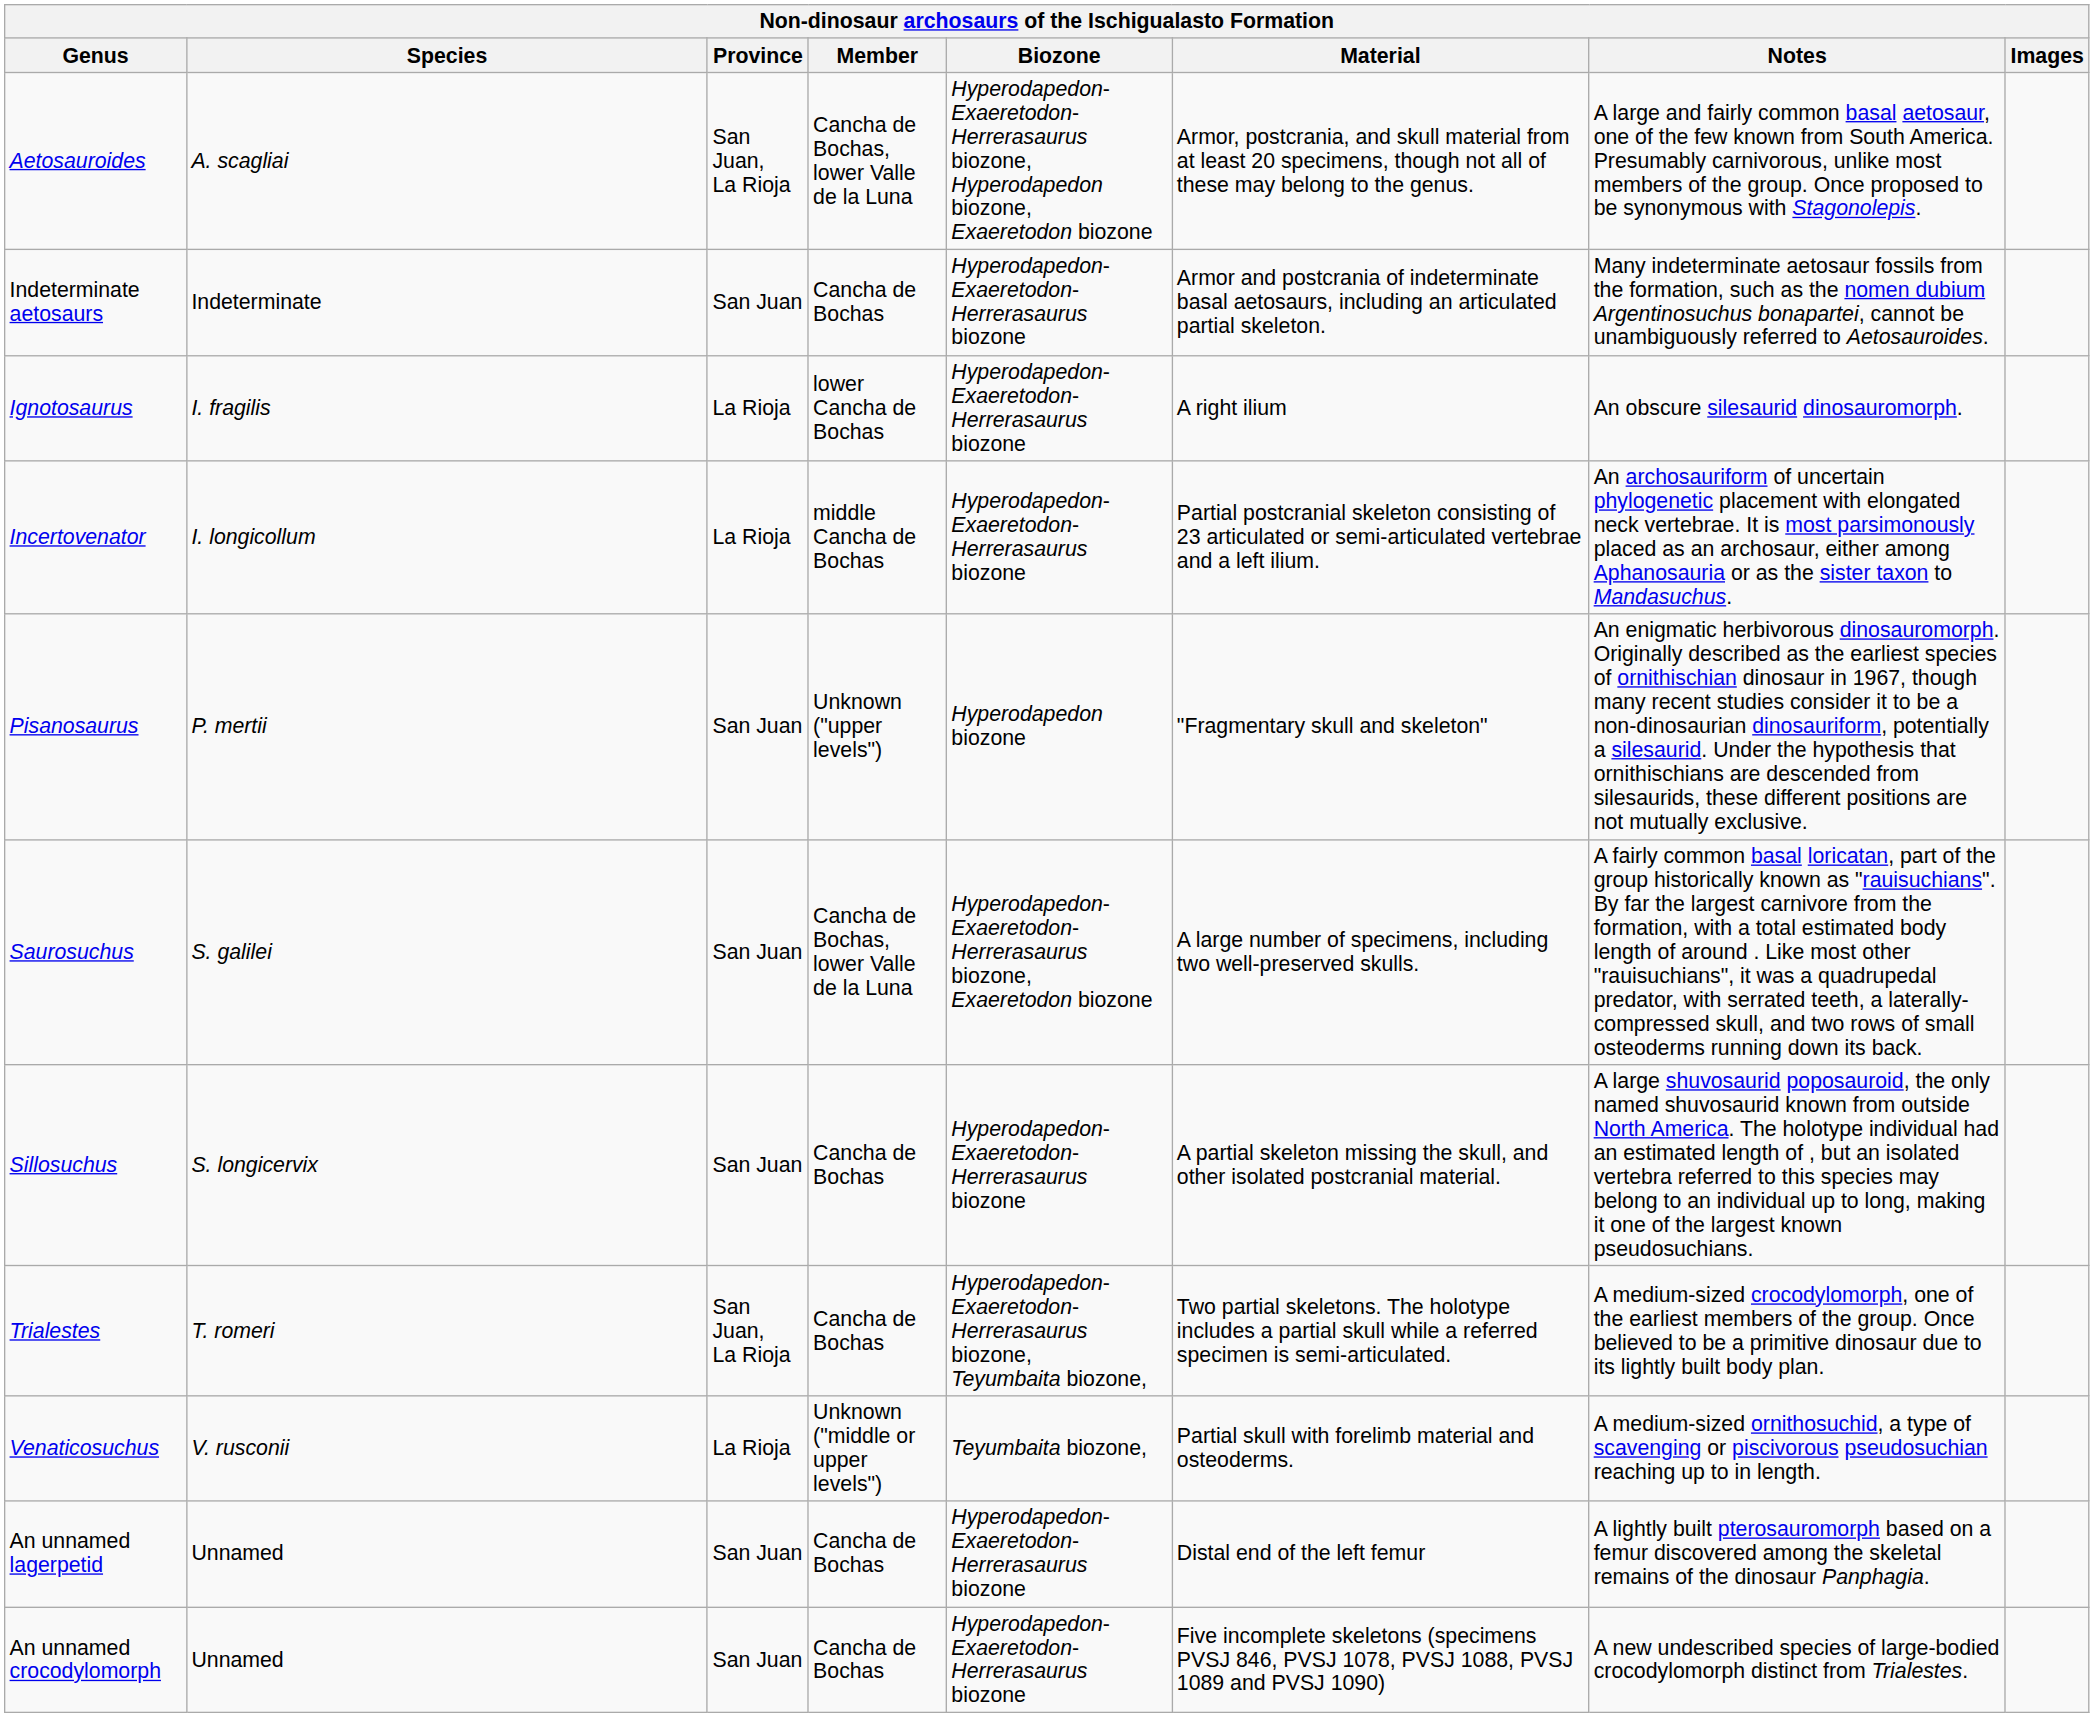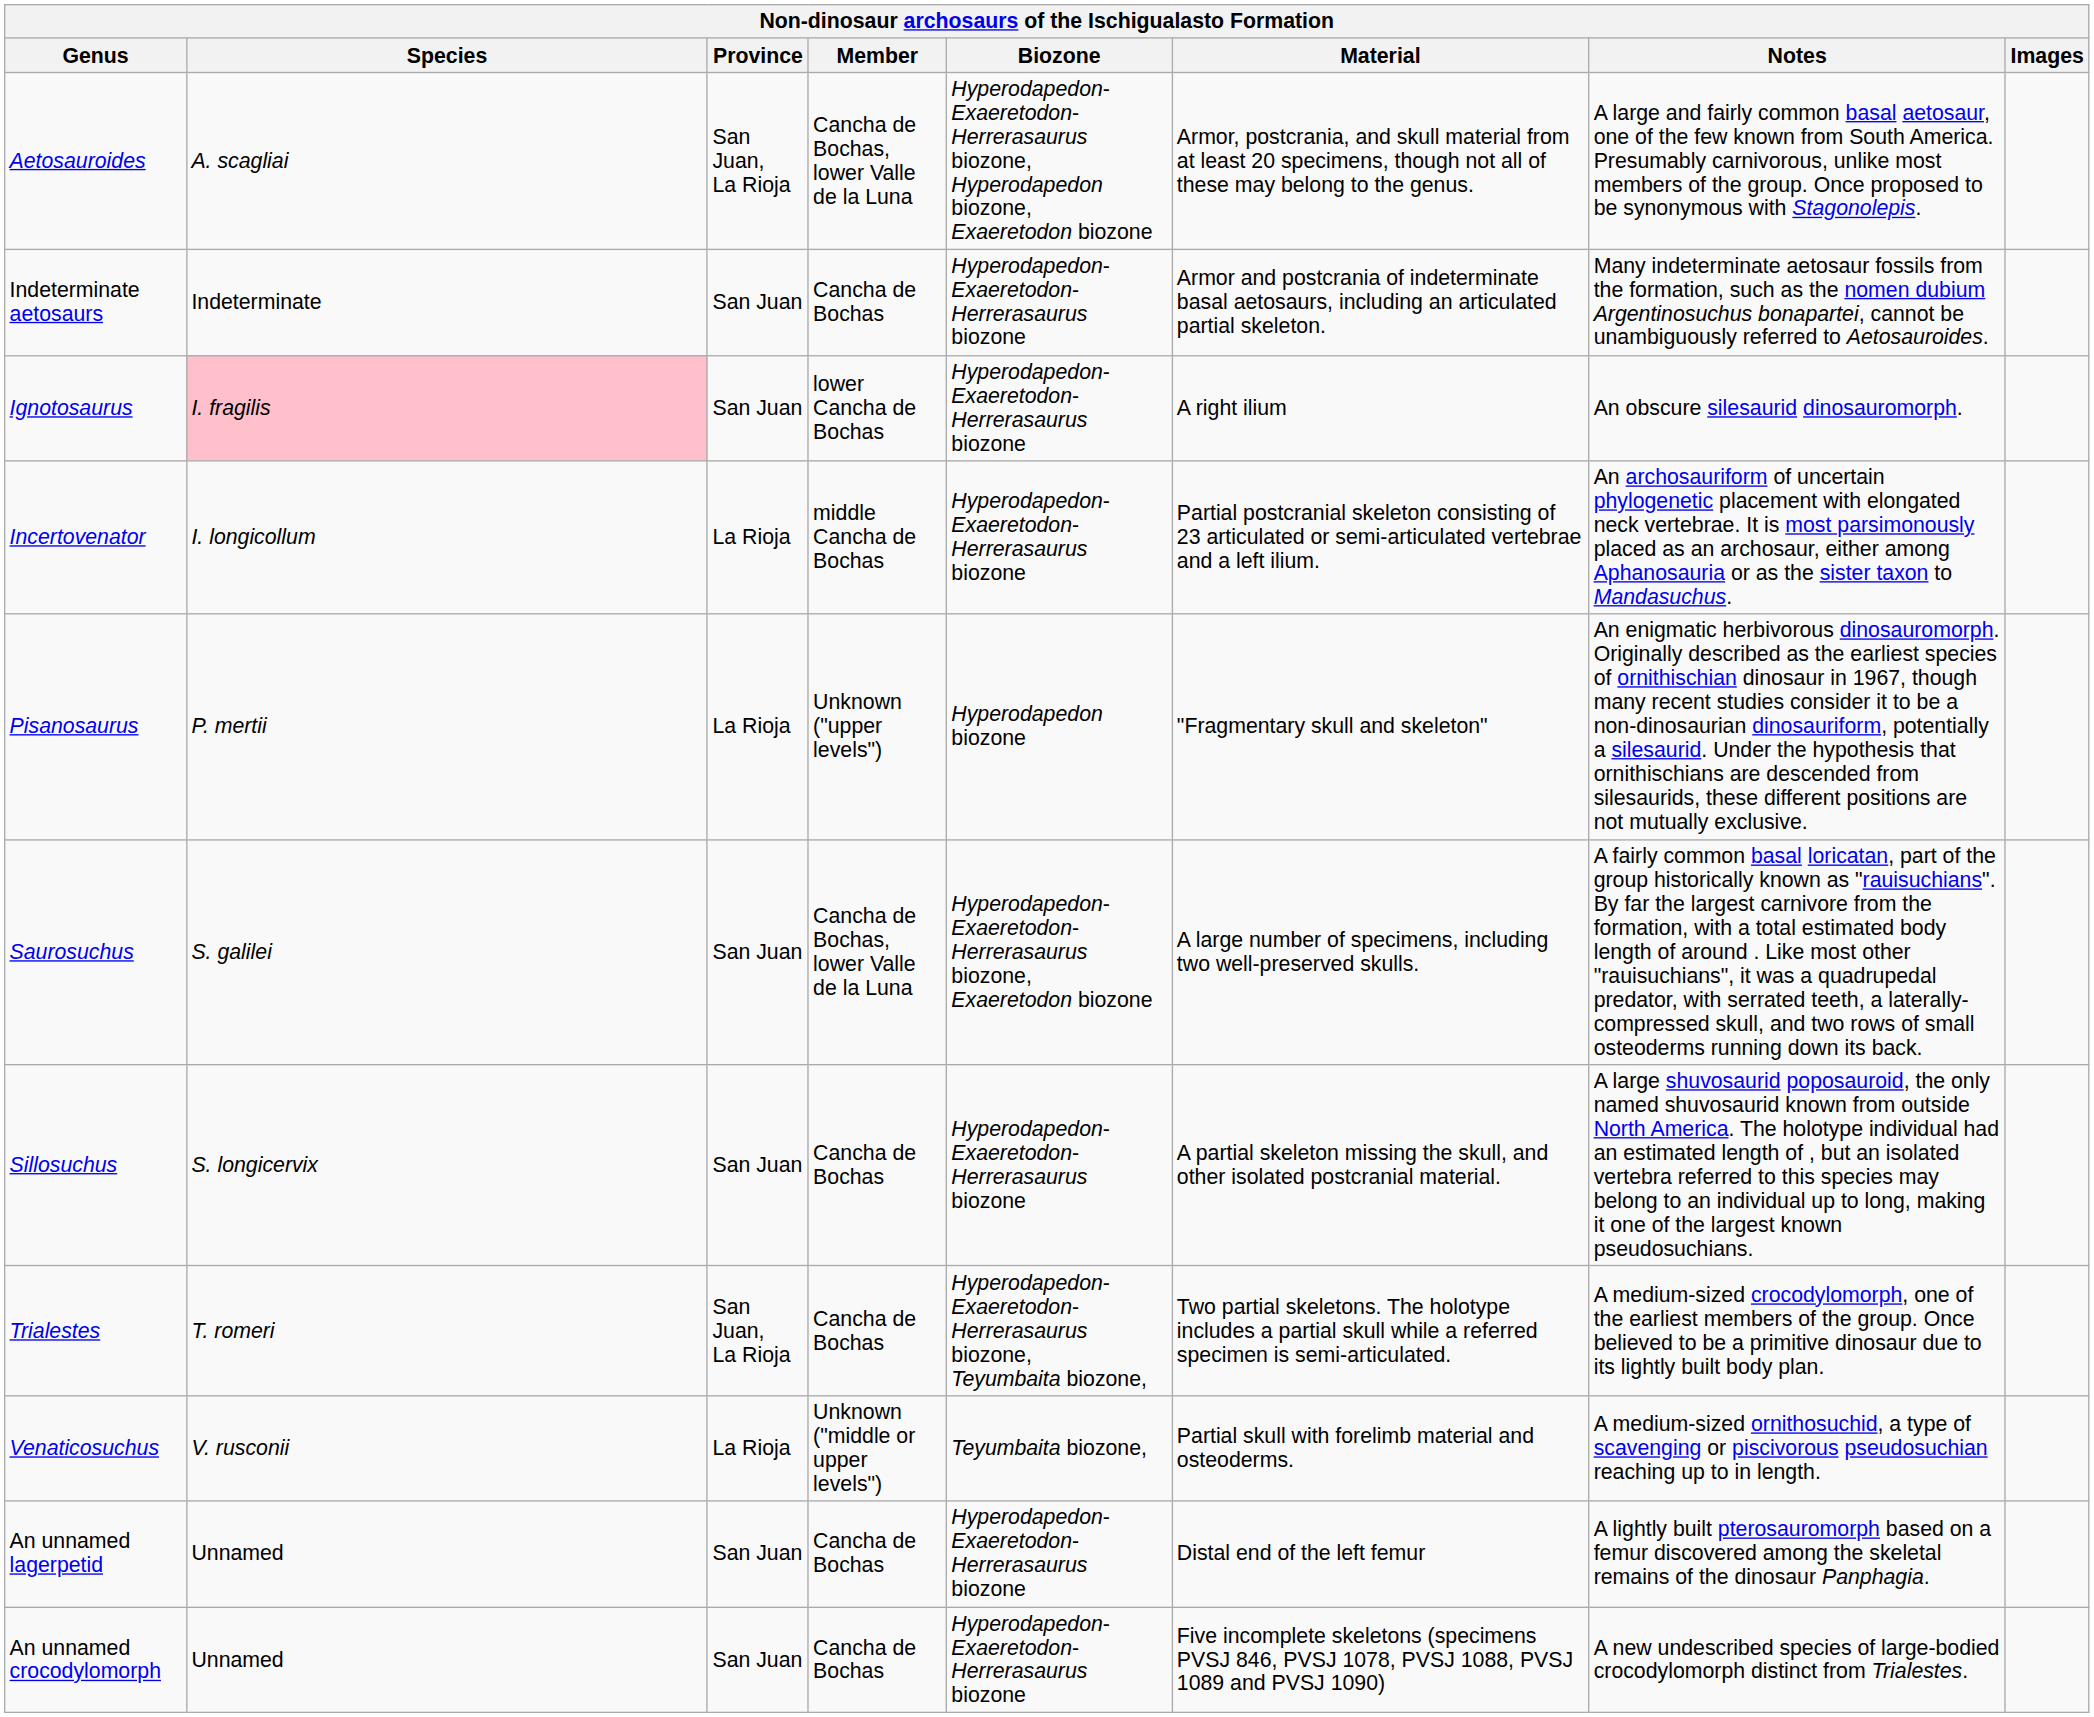 <table class="wikitable" align="center">
 <tr>
 <th colspan="8" align="center">Non-dinosaur <a href='#'>archosaurs</a> of the Ischigualasto Formation</th>
 </tr>
 <tr>
 <th>Genus</th>
 <th width="25%">Species</th>
 <th>Province</th>
 <th>Member</th>
 <th>Biozone</th>
 <th width="20%">Material</th>
 <th width="20%">Notes</th>
 <th>Images</th>
 </tr>
 <tr>
 <td><em><a href='#'>Aetosauroides</a></em></td>
 <td><em>A. scagliai</em></td>
 <td>San Juan,<br>La Rioja</td>
 <td>Cancha de Bochas,<br>lower Valle de la Luna</td>
 <td><em>Hyperodapedon</em>-<em>Exaeretodon</em>-<em>Herrerasaurus</em> biozone,<br><em>Hyperodapedon</em> biozone,<br><em>Exaeretodon</em> biozone</td>
 <td>Armor, postcrania, and skull material from at least 20 specimens, though not all of these may belong to the genus.</td>
 <td>A large and fairly common <a href='#'>basal</a> <a href='#'>aetosaur</a>, one of the few known from South America. Presumably carnivorous, unlike most members of the group. Once proposed to be synonymous with <em><a href='#'>Stagonolepis</a></em>.</td>
 <td></td>
 </tr>
 <tr>
 <td>Indeterminate <a href='#'>aetosaurs</a></td>
 <td>Indeterminate</td>
 <td>San Juan</td>
 <td>Cancha de Bochas</td>
 <td><em>Hyperodapedon</em>-<em>Exaeretodon</em>-<em>Herrerasaurus</em> biozone</td>
 <td>Armor and postcrania of indeterminate basal aetosaurs, including an articulated partial skeleton.</td>
 <td>Many indeterminate aetosaur fossils from the formation, such as the <a href='#'>nomen dubium</a> <em>Argentinosuchus bonapartei</em>, cannot be unambiguously referred to <em>Aetosauroides</em>.</td>
 <td></td>
 </tr>
 <tr>
 <td><em><a href='#'>Ignotosaurus</a></em></td>
-<td><em>I. fragilis</em></td>
-<td>La Rioja</td>
+<td style="background: pink;"><em>I. fragilis</em></td>
+<td>San Juan</td>
 <td>lower Cancha de Bochas<em></em></td>
 <td><em>Hyperodapedon</em>-<em>Exaeretodon</em>-<em>Herrerasaurus</em> biozone</td>
 <td>A right ilium</td>
 <td>An obscure <a href='#'>silesaurid</a> <a href='#'>dinosauromorph</a>.</td>
 <td></td>
 </tr>
 <tr>
 <td><em><a href='#'>Incertovenator</a></em></td>
 <td><em>I. longicollum</em></td>
 <td>La Rioja</td>
 <td>middle Cancha de Bochas</td>
 <td><em>Hyperodapedon</em>-<em>Exaeretodon</em>-<em>Herrerasaurus</em> biozone</td>
 <td>Partial postcranial skeleton consisting of 23 articulated or semi-articulated vertebrae and a left ilium.</td>
 <td>An <a href='#'>archosauriform</a> of uncertain <a href='#'>phylogenetic</a> placement with elongated neck vertebrae. It is <a href='#'>most parsimonously</a> placed as an archosaur, either among <a href='#'>Aphanosauria</a> or as the <a href='#'>sister taxon</a> to <em><a href='#'>Mandasuchus</a></em>.</td>
 <td></td>
 </tr>
 <tr>
 <td><em><a href='#'>Pisanosaurus</a></em></td>
 <td><em>P. mertii</em></td>
-<td>San Juan</td>
+<td>La Rioja</td>
 <td>Unknown ("upper levels")<em></em></td>
 <td><em>Hyperodapedon</em> biozone</td>
 <td>"Fragmentary skull and skeleton"</td>
 <td>An enigmatic herbivorous <a href='#'>dinosauromorph</a>. Originally described as the earliest species of <a href='#'>ornithischian</a> dinosaur in 1967, though many recent studies consider it to be a non-dinosaurian <a href='#'>dinosauriform</a>, potentially a <a href='#'>silesaurid</a>. Under the hypothesis that ornithischians are descended from silesaurids, these different positions are not mutually exclusive.</td>
 <td></td>
 </tr>
 <tr>
 <td><em><a href='#'>Saurosuchus</a></em></td>
 <td><em>S. galilei</em></td>
 <td>San Juan</td>
 <td>Cancha de Bochas,<em></em><br>lower Valle de la Luna<em></em></td>
 <td><em>Hyperodapedon</em>-<em>Exaeretodon</em>-<em>Herrerasaurus</em> biozone,<em></em><br><em>Exaeretodon</em> biozone<em></em></td>
 <td>A large number of specimens,<em></em> including two well-preserved skulls.</td>
 <td>A fairly common <a href='#'>basal</a> <a href='#'>loricatan</a>, part of the group historically known as "<a href='#'>rauisuchians</a>". By far the largest carnivore from the formation, with a total estimated body length of around . Like most other "rauisuchians", it was a quadrupedal predator, with serrated teeth, a laterally-compressed skull, and two rows of small osteoderms running down its back.</td>
 <td></td>
 </tr>
 <tr>
 <td><em><a href='#'>Sillosuchus</a></em></td>
 <td><em>S. longicervix</em></td>
 <td>San Juan</td>
 <td>Cancha de Bochas</td>
 <td><em>Hyperodapedon</em>-<em>Exaeretodon</em>-<em>Herrerasaurus</em> biozone</td>
 <td>A partial skeleton missing the skull, and other isolated postcranial material.<em></em></td>
 <td>A large <a href='#'>shuvosaurid</a> <a href='#'>poposauroid</a>, the only named shuvosaurid known from outside <a href='#'>North America</a>. The holotype individual had an estimated length of , but an isolated vertebra referred to this species may belong to an individual up to  long, making it one of the largest known pseudosuchians.</td>
 <td></td>
 </tr>
 <tr>
 <td><em><a href='#'>Trialestes</a></em></td>
 <td><em>T. romeri</em></td>
 <td>San Juan,<br>La Rioja</td>
 <td>Cancha de Bochas</td>
 <td><em>Hyperodapedon</em>-<em>Exaeretodon</em>-<em>Herrerasaurus</em> biozone,<br><em>Teyumbaita</em> biozone,</td>
 <td>Two partial skeletons. The holotype includes a partial skull while a referred specimen is semi-articulated.</td>
 <td>A medium-sized <a href='#'>crocodylomorph</a>, one of the earliest members of the group. Once believed to be a primitive dinosaur due to its lightly built body plan.</td>
 <td></td>
 </tr>
 <tr>
 <td><em><a href='#'>Venaticosuchus</a></em></td>
 <td><em>V. rusconii</em></td>
 <td>La Rioja</td>
 <td>Unknown ("middle or upper levels")</td>
 <td><em>Teyumbaita</em> biozone,</td>
 <td>Partial skull with forelimb material and osteoderms.</td>
 <td>A medium-sized <a href='#'>ornithosuchid</a>, a type of <a href='#'>scavenging</a> or <a href='#'>piscivorous</a> <a href='#'>pseudosuchian</a> reaching up to  in length.</td>
 <td></td>
 </tr>
 <tr>
 <td>An unnamed <a href='#'>lagerpetid</a></td>
 <td>Unnamed</td>
 <td>San Juan</td>
 <td>Cancha de Bochas</td>
 <td><em>Hyperodapedon</em>-<em>Exaeretodon</em>-<em>Herrerasaurus</em> biozone</td>
 <td>Distal end of the left femur</td>
 <td>A lightly built <a href='#'>pterosauromorph</a> based on a femur discovered among the skeletal remains of the dinosaur <em>Panphagia</em>.</td>
 <td></td>
 </tr>
 <tr>
 <td>An unnamed <a href='#'>crocodylomorph</a></td>
 <td>Unnamed</td>
 <td>San Juan</td>
 <td>Cancha de Bochas</td>
 <td><em>Hyperodapedon</em>-<em>Exaeretodon</em>-<em>Herrerasaurus</em> biozone</td>
 <td>Five incomplete skeletons (specimens PVSJ 846, PVSJ 1078, PVSJ 1088, PVSJ 1089 and PVSJ 1090)</td>
 <td>A new undescribed species of large-bodied crocodylomorph distinct from <em>Trialestes</em>.</td>
 <td></td>
 </tr>
 </table>
